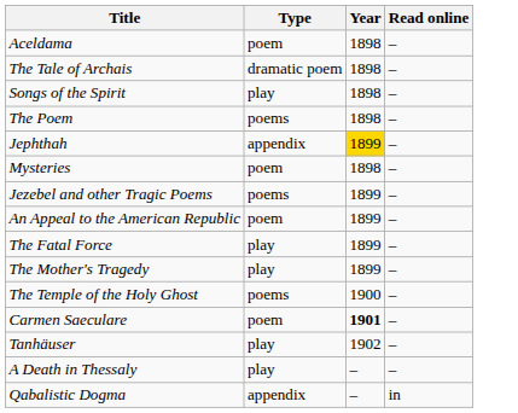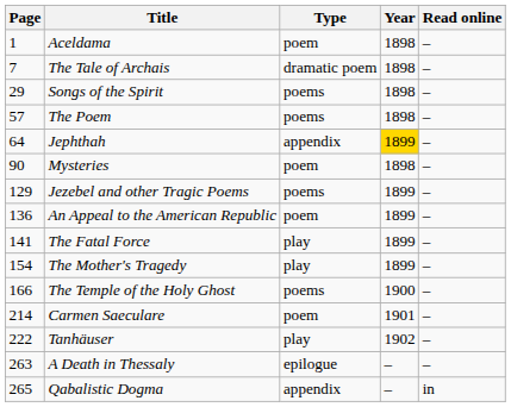 <table class="wikitable">
 <tr>
+<th>Page</th>
 <th>Title</th>
 <th>Type</th>
 <th>Year</th>
 <th>Read online</th>
 </tr>
 <tr>
+<td>1</td>
 <td><em>Aceldama</em></td>
 <td>poem</td>
 <td>1898</td>
 <td>–</td>
 </tr>
 <tr>
+<td>7</td>
 <td><em>The Tale of Archais</em></td>
 <td>dramatic poem</td>
 <td>1898</td>
 <td>–</td>
 </tr>
 <tr>
+<td>29</td>
 <td><em>Songs of the Spirit</em></td>
-<td>play</td>
+<td>poems</td>
 <td>1898</td>
 <td>–</td>
 </tr>
 <tr>
+<td>57</td>
 <td><em>The Poem</em></td>
 <td>poems</td>
 <td>1898</td>
 <td>–</td>
 </tr>
 <tr>
+<td>64</td>
 <td><em>Jephthah</em></td>
 <td>appendix</td>
 <td style="background: gold;">1899</td>
 <td>–</td>
 </tr>
 <tr>
+<td>90</td>
 <td><em>Mysteries</em></td>
 <td>poem</td>
 <td>1898</td>
 <td>–</td>
 </tr>
 <tr>
+<td>129</td>
 <td><em>Jezebel and other Tragic Poems</em></td>
 <td>poems</td>
 <td>1899</td>
 <td>–</td>
 </tr>
 <tr>
+<td>136</td>
 <td><em>An Appeal to the American Republic</em></td>
 <td>poem</td>
 <td>1899</td>
 <td>–</td>
 </tr>
 <tr>
+<td>141</td>
 <td><em>The Fatal Force</em></td>
 <td>play</td>
 <td>1899</td>
 <td>–</td>
 </tr>
 <tr>
+<td>154</td>
 <td><em>The Mother's Tragedy</em></td>
 <td>play</td>
 <td>1899</td>
 <td>–</td>
 </tr>
 <tr>
+<td>166</td>
 <td><em>The Temple of the Holy Ghost</em></td>
 <td>poems</td>
 <td>1900</td>
 <td>–</td>
 </tr>
 <tr>
+<td>214</td>
 <td><em>Carmen Saeculare</em></td>
 <td>poem</td>
-<td><strong>1901</strong></td>
+<td>1901</td>
 <td>–</td>
 </tr>
 <tr>
+<td>222</td>
 <td><em>Tanhäuser</em></td>
 <td>play</td>
 <td>1902</td>
 <td>–</td>
 </tr>
 <tr>
+<td>263</td>
 <td><em>A Death in Thessaly</em></td>
-<td>play</td>
+<td>epilogue</td>
 <td>–</td>
 <td>–</td>
 </tr>
 <tr>
+<td>265</td>
 <td><em>Qabalistic Dogma</em></td>
 <td>appendix</td>
 <td>–</td>
 <td>in </td>
 </tr>
 </table>
